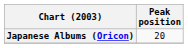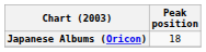 <table class="wikitable sortable plainrowheaders" style="text-align:center">
 <tr>
 <th scope="col">Chart (2003)</th>
 <th scope="col">Peak<br>position</th>
 </tr>
 <tr>
 <th scope="row">Japanese Albums (<a href='#'>Oricon</a>)</th>
-<td>20</td>
+<td>18</td>
 </tr>
 <tr>
 </tr>
 </table>
